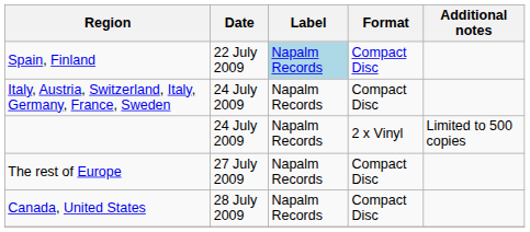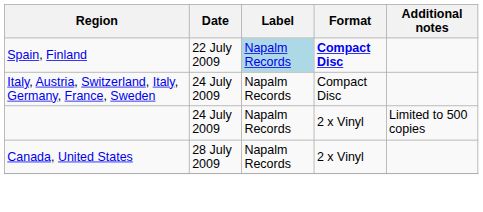 <table class="wikitable">
 <tr>
 <th>Region</th>
 <th>Date</th>
 <th>Label</th>
 <th>Format</th>
 <th>Additional notes</th>
 </tr>
 <tr>
 <td><a href='#'>Spain</a>, <a href='#'>Finland</a></td>
 <td>22 July 2009</td>
 <td style="background: lightblue;"><a href='#'>Napalm Records</a></td>
-<td><a href='#'>Compact Disc</a></td>
+<td><strong><a href='#'>Compact Disc</a></strong></td>
 <td></td>
 </tr>
 <tr>
 <td><a href='#'>Italy</a>, <a href='#'>Austria</a>, <a href='#'>Switzerland</a>, <a href='#'>Italy</a>, <a href='#'>Germany</a>, <a href='#'>France</a>, <a href='#'>Sweden</a></td>
 <td>24 July 2009</td>
 <td>Napalm Records</td>
 <td>Compact Disc</td>
 <td></td>
 </tr>
 <tr>
 <td></td>
 <td>24 July 2009</td>
 <td>Napalm Records</td>
 <td>2 x Vinyl</td>
 <td>Limited to 500 copies</td>
 </tr>
 <tr>
-<td>The rest of <a href='#'>Europe</a></td>
-<td>27 July 2009</td>
-<td>Napalm Records</td>
-<td>Compact Disc</td>
-<td></td>
-</tr>
-<tr>
 <td><a href='#'>Canada</a>, <a href='#'>United States</a></td>
 <td>28 July 2009</td>
 <td>Napalm Records</td>
-<td>Compact Disc</td>
+<td>2 x Vinyl</td>
 <td></td>
 </tr>
 <tr>
 </tr>
 </table>
